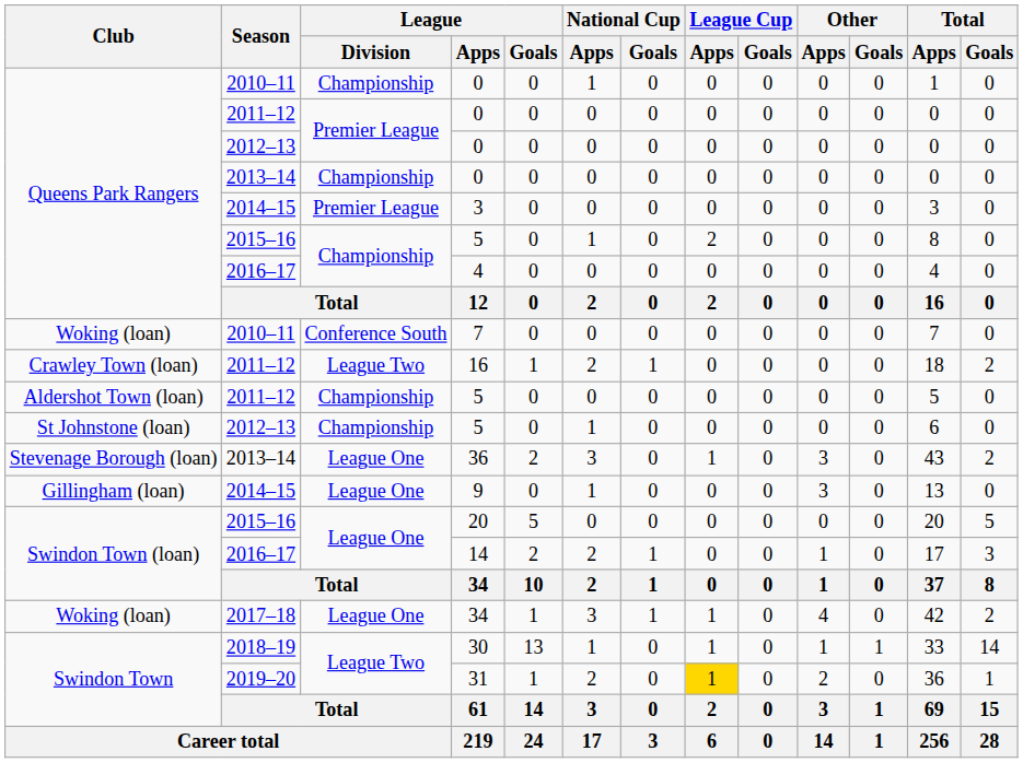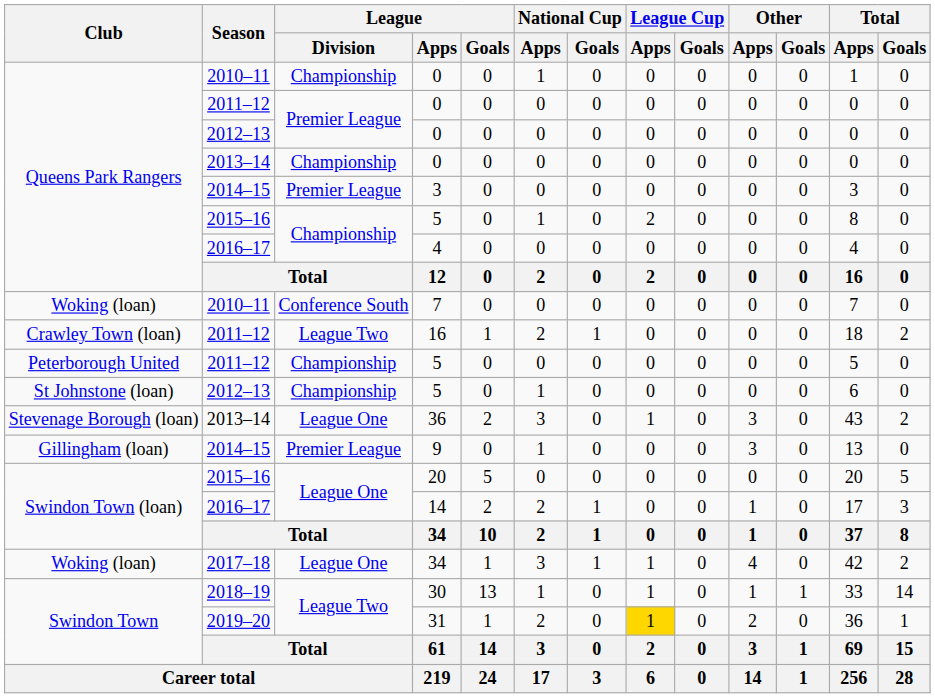 <table class="wikitable" style="text-align:center">
 <tr>
 <th rowspan="2">Club</th>
 <th rowspan="2">Season</th>
 <th colspan="3">League</th>
 <th colspan="2">National Cup</th>
 <th colspan="2"><a href='#'>League Cup</a></th>
 <th colspan="2">Other</th>
 <th colspan="2">Total</th>
 </tr>
 <tr>
 <th>Division</th>
 <th>Apps</th>
 <th>Goals</th>
 <th>Apps</th>
 <th>Goals</th>
 <th>Apps</th>
 <th>Goals</th>
 <th>Apps</th>
 <th>Goals</th>
 <th>Apps</th>
 <th>Goals</th>
 </tr>
 <tr>
 <td rowspan="8"><a href='#'>Queens Park Rangers</a></td>
 <td><a href='#'>2010–11</a></td>
 <td><a href='#'>Championship</a></td>
 <td>0</td>
 <td>0</td>
 <td>1</td>
 <td>0</td>
 <td>0</td>
 <td>0</td>
 <td>0</td>
 <td>0</td>
 <td>1</td>
 <td>0</td>
 </tr>
 <tr>
 <td><a href='#'>2011–12</a></td>
 <td rowspan="2"><a href='#'>Premier League</a></td>
 <td>0</td>
 <td>0</td>
 <td>0</td>
 <td>0</td>
 <td>0</td>
 <td>0</td>
 <td>0</td>
 <td>0</td>
 <td>0</td>
 <td>0</td>
 </tr>
 <tr>
 <td><a href='#'>2012–13</a></td>
 <td>0</td>
 <td>0</td>
 <td>0</td>
 <td>0</td>
 <td>0</td>
 <td>0</td>
 <td>0</td>
 <td>0</td>
 <td>0</td>
 <td>0</td>
 </tr>
 <tr>
 <td><a href='#'>2013–14</a></td>
 <td><a href='#'>Championship</a></td>
 <td>0</td>
 <td>0</td>
 <td>0</td>
 <td>0</td>
 <td>0</td>
 <td>0</td>
 <td>0</td>
 <td>0</td>
 <td>0</td>
 <td>0</td>
 </tr>
 <tr>
 <td><a href='#'>2014–15</a></td>
 <td><a href='#'>Premier League</a></td>
 <td>3</td>
 <td>0</td>
 <td>0</td>
 <td>0</td>
 <td>0</td>
 <td>0</td>
 <td>0</td>
 <td>0</td>
 <td>3</td>
 <td>0</td>
 </tr>
 <tr>
 <td><a href='#'>2015–16</a></td>
 <td rowspan="2"><a href='#'>Championship</a></td>
 <td>5</td>
 <td>0</td>
 <td>1</td>
 <td>0</td>
 <td>2</td>
 <td>0</td>
 <td>0</td>
 <td>0</td>
 <td>8</td>
 <td>0</td>
 </tr>
 <tr>
 <td><a href='#'>2016–17</a></td>
 <td>4</td>
 <td>0</td>
 <td>0</td>
 <td>0</td>
 <td>0</td>
 <td>0</td>
 <td>0</td>
 <td>0</td>
 <td>4</td>
 <td>0</td>
 </tr>
 <tr>
 <th colspan=2>Total</th>
 <th>12</th>
 <th>0</th>
 <th>2</th>
 <th>0</th>
 <th>2</th>
 <th>0</th>
 <th>0</th>
 <th>0</th>
 <th>16</th>
 <th>0</th>
 </tr>
 <tr>
 <td><a href='#'>Woking</a> (loan)</td>
 <td><a href='#'>2010–11</a></td>
 <td><a href='#'>Conference South</a></td>
 <td>7</td>
 <td>0</td>
 <td>0</td>
 <td>0</td>
 <td>0</td>
 <td>0</td>
 <td>0</td>
 <td>0</td>
 <td>7</td>
 <td>0</td>
 </tr>
 <tr>
 <td><a href='#'>Crawley Town</a> (loan)</td>
 <td><a href='#'>2011–12</a></td>
 <td><a href='#'>League Two</a></td>
 <td>16</td>
 <td>1</td>
 <td>2</td>
 <td>1</td>
 <td>0</td>
 <td>0</td>
 <td>0</td>
 <td>0</td>
 <td>18</td>
 <td>2</td>
 </tr>
 <tr>
-<td><a href='#'>Aldershot Town</a> (loan)</td>
+<td><a href='#'>Peterborough United</a></td>
 <td><a href='#'>2011–12</a></td>
 <td><a href='#'>Championship</a></td>
 <td>5</td>
 <td>0</td>
 <td>0</td>
 <td>0</td>
 <td>0</td>
 <td>0</td>
 <td>0</td>
 <td>0</td>
 <td>5</td>
 <td>0</td>
 </tr>
 <tr>
 <td><a href='#'>St Johnstone</a> (loan)</td>
 <td><a href='#'>2012–13</a></td>
 <td><a href='#'>Championship</a></td>
 <td>5</td>
 <td>0</td>
 <td>1</td>
 <td>0</td>
 <td>0</td>
 <td>0</td>
 <td>0</td>
 <td>0</td>
 <td>6</td>
 <td>0</td>
 </tr>
 <tr>
 <td><a href='#'>Stevenage Borough</a> (loan)</td>
 <td>2013–14</td>
 <td><a href='#'>League One</a></td>
 <td>36</td>
 <td>2</td>
 <td>3</td>
 <td>0</td>
 <td>1</td>
 <td>0</td>
 <td>3</td>
 <td>0</td>
 <td>43</td>
 <td>2</td>
 </tr>
 <tr>
 <td><a href='#'>Gillingham</a> (loan)</td>
 <td><a href='#'>2014–15</a></td>
-<td><a href='#'>League One</a></td>
+<td><a href='#'>Premier League</a></td>
 <td>9</td>
 <td>0</td>
 <td>1</td>
 <td>0</td>
 <td>0</td>
 <td>0</td>
 <td>3</td>
 <td>0</td>
 <td>13</td>
 <td>0</td>
 </tr>
 <tr>
 <td rowspan="3"><a href='#'>Swindon Town</a> (loan)</td>
 <td><a href='#'>2015–16</a></td>
 <td rowspan="2"><a href='#'>League One</a></td>
 <td>20</td>
 <td>5</td>
 <td>0</td>
 <td>0</td>
 <td>0</td>
 <td>0</td>
 <td>0</td>
 <td>0</td>
 <td>20</td>
 <td>5</td>
 </tr>
 <tr>
 <td><a href='#'>2016–17</a></td>
 <td>14</td>
 <td>2</td>
 <td>2</td>
 <td>1</td>
 <td>0</td>
 <td>0</td>
 <td>1</td>
 <td>0</td>
 <td>17</td>
 <td>3</td>
 </tr>
 <tr>
 <th colspan="2">Total</th>
 <th>34</th>
 <th>10</th>
 <th>2</th>
 <th>1</th>
 <th>0</th>
 <th>0</th>
 <th>1</th>
 <th>0</th>
 <th>37</th>
 <th>8</th>
 </tr>
 <tr>
 <td><a href='#'>Woking</a> (loan)</td>
 <td><a href='#'>2017–18</a></td>
 <td><a href='#'>League One</a></td>
 <td>34</td>
 <td>1</td>
 <td>3</td>
 <td>1</td>
 <td>1</td>
 <td>0</td>
 <td>4</td>
 <td>0</td>
 <td>42</td>
 <td>2</td>
 </tr>
 <tr>
 <td rowspan="3"><a href='#'>Swindon Town</a></td>
 <td><a href='#'>2018–19</a></td>
 <td rowspan="2"><a href='#'>League Two</a></td>
 <td>30</td>
 <td>13</td>
 <td>1</td>
 <td>0</td>
 <td>1</td>
 <td>0</td>
 <td>1</td>
 <td>1</td>
 <td>33</td>
 <td>14</td>
 </tr>
 <tr>
 <td><a href='#'>2019–20</a></td>
 <td>31</td>
 <td>1</td>
 <td>2</td>
 <td>0</td>
 <td style="background: gold;">1</td>
 <td>0</td>
 <td>2</td>
 <td>0</td>
 <td>36</td>
 <td>1</td>
 </tr>
 <tr>
 <th colspan="2">Total</th>
 <th>61</th>
 <th>14</th>
 <th>3</th>
 <th>0</th>
 <th>2</th>
 <th>0</th>
 <th>3</th>
 <th>1</th>
 <th>69</th>
 <th>15</th>
 </tr>
 <tr>
 <th colspan="3">Career total</th>
 <th>219</th>
 <th>24</th>
 <th>17</th>
 <th>3</th>
 <th>6</th>
 <th>0</th>
 <th>14</th>
 <th>1</th>
 <th>256</th>
 <th>28</th>
 </tr>
 </table>
